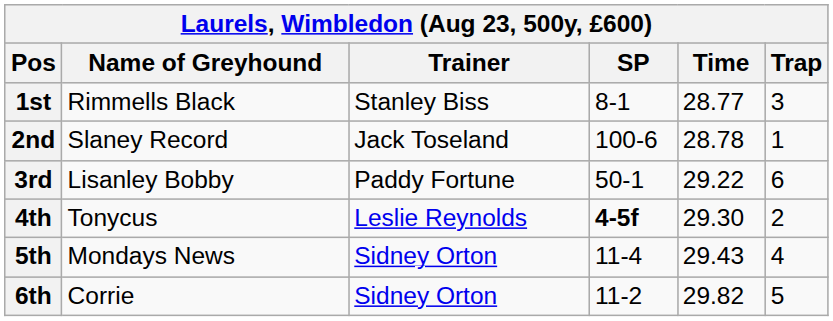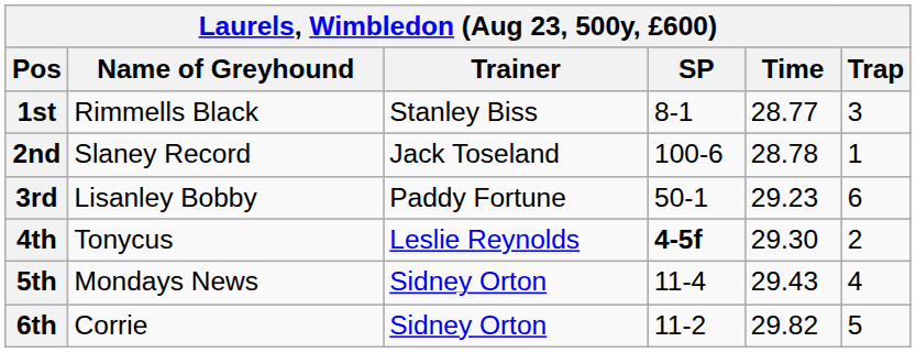 <table class="wikitable">
 <tr>
 <th colspan="6"><a href='#'>Laurels</a>, <a href='#'>Wimbledon</a> (Aug 23, 500y, £600)</th>
 </tr>
 <tr>
 <th width=30>Pos</th>
 <th width=180>Name of Greyhound</th>
 <th width=150>Trainer</th>
 <th width=50>SP</th>
 <th width=50>Time</th>
 <th width=30>Trap</th>
 </tr>
 <tr>
 <th>1st</th>
 <td>Rimmells Black</td>
 <td>Stanley Biss</td>
 <td>8-1</td>
 <td>28.77</td>
 <td>3</td>
 </tr>
 <tr>
 <th>2nd</th>
 <td>Slaney Record</td>
 <td>Jack Toseland</td>
 <td>100-6</td>
 <td>28.78</td>
 <td>1</td>
 </tr>
 <tr>
 <th>3rd</th>
 <td>Lisanley Bobby</td>
 <td>Paddy Fortune</td>
 <td>50-1</td>
-<td>29.22</td>
+<td>29.23</td>
 <td>6</td>
 </tr>
 <tr>
 <th>4th</th>
 <td>Tonycus</td>
 <td><a href='#'>Leslie Reynolds</a></td>
 <td><strong>4-5f</strong></td>
 <td>29.30</td>
 <td>2</td>
 </tr>
 <tr>
 <th>5th</th>
 <td>Mondays News</td>
 <td><a href='#'>Sidney Orton</a></td>
 <td>11-4</td>
 <td>29.43</td>
 <td>4</td>
 </tr>
 <tr>
 <th>6th</th>
 <td>Corrie</td>
 <td><a href='#'>Sidney Orton</a></td>
 <td>11-2</td>
 <td>29.82</td>
 <td>5</td>
 </tr>
 </table>
